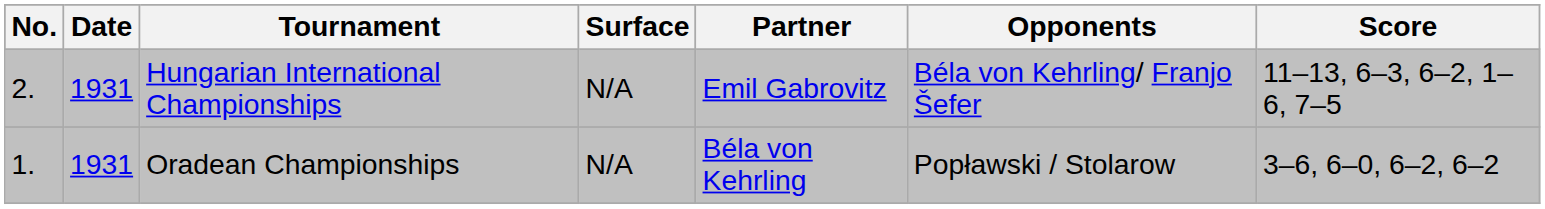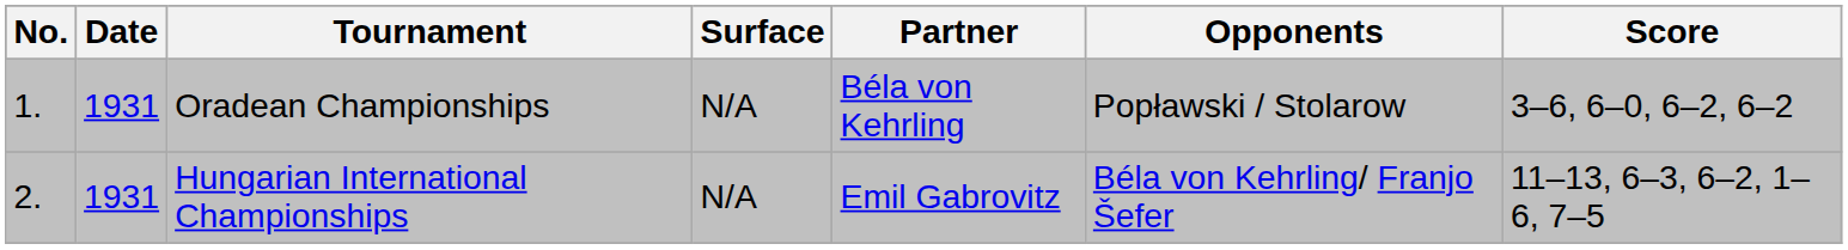 <table class="wikitable">
 <tr>
 <th>No.</th>
 <th>Date</th>
 <th>Tournament</th>
 <th>Surface</th>
 <th>Partner</th>
 <th>Opponents</th>
 <th>Score</th>
 </tr>
 <tr bgcolor=silver>
+<td>1.</td>
+<td><a href='#'>1931</a></td>
+<td>Oradean Championships</td>
+<td>N/A</td>
+<td> <a href='#'>Béla von Kehrling</a></td>
+<td>  Popławski / Stolarow</td>
+<td>3–6, 6–0, 6–2, 6–2</td>
+</tr>
+<tr bgcolor=silver>
 <td>2.</td>
 <td><a href='#'>1931</a></td>
 <td><a href='#'>Hungarian International Championships</a></td>
 <td>N/A</td>
 <td> <a href='#'>Emil Gabrovitz</a></td>
 <td> <a href='#'>Béla von Kehrling</a>/  <a href='#'>Franjo Šefer</a></td>
 <td>11–13, 6–3, 6–2, 1–6, 7–5</td>
 </tr>
-<tr bgcolor=silver>
-<td>1.</td>
-<td><a href='#'>1931</a></td>
-<td>Oradean Championships</td>
-<td>N/A</td>
-<td> <a href='#'>Béla von Kehrling</a></td>
-<td>  Popławski / Stolarow</td>
-<td>3–6, 6–0, 6–2, 6–2</td>
-</tr>
 </table>
